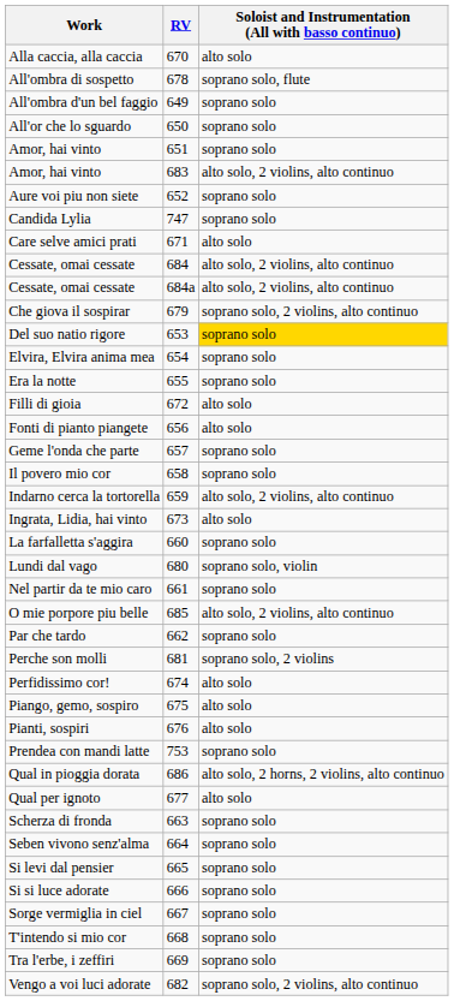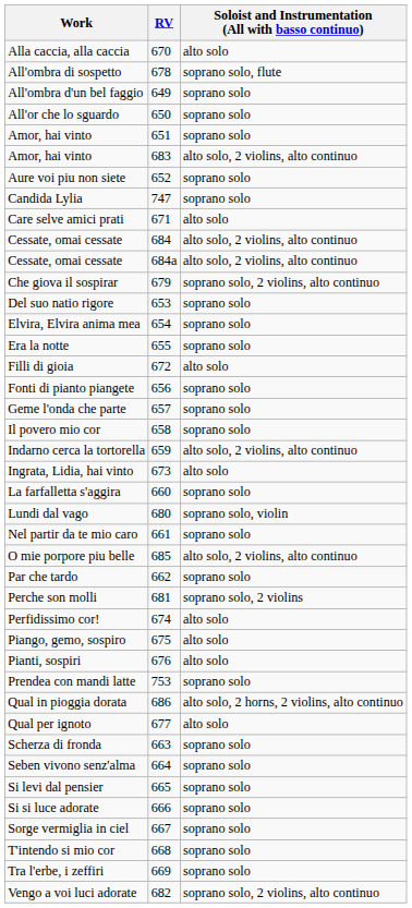 <table class="wikitable sortable">
 <tr>
 <th>Work</th>
 <th><a href='#'>RV</a></th>
 <th class="unsortable">Soloist and Instrumentation<br><span>(All with <a href='#'>basso continuo</a>)</span></th>
 </tr>
 <tr>
 <td>Alla caccia, alla caccia</td>
 <td>670</td>
 <td>alto solo</td>
 </tr>
 <tr>
 <td>All'ombra di sospetto</td>
 <td>678</td>
 <td>soprano solo, flute</td>
 </tr>
 <tr>
 <td>All'ombra d'un bel faggio</td>
 <td>649</td>
 <td>soprano solo</td>
 </tr>
 <tr>
 <td>All'or che lo sguardo</td>
 <td>650</td>
 <td>soprano solo</td>
 </tr>
 <tr>
 <td>Amor, hai vinto</td>
 <td>651</td>
 <td>soprano solo</td>
 </tr>
 <tr>
 <td>Amor, hai vinto</td>
 <td>683</td>
 <td>alto solo, 2 violins, alto continuo</td>
 </tr>
 <tr>
 <td>Aure voi piu non siete</td>
 <td>652</td>
 <td>soprano solo</td>
 </tr>
 <tr>
 <td>Candida Lylia</td>
 <td>747</td>
 <td>soprano solo</td>
 </tr>
 <tr>
 <td>Care selve amici prati</td>
 <td>671</td>
 <td>alto solo</td>
 </tr>
 <tr>
 <td>Cessate, omai cessate</td>
 <td>684</td>
 <td>alto solo, 2 violins, alto continuo</td>
 </tr>
 <tr>
 <td>Cessate, omai cessate</td>
 <td>684a</td>
 <td>alto solo, 2 violins, alto continuo</td>
 </tr>
 <tr>
 <td>Che giova il sospirar</td>
 <td>679</td>
 <td>soprano solo, 2 violins, alto continuo</td>
 </tr>
 <tr>
 <td>Del suo natio rigore</td>
 <td>653</td>
-<td style="background: gold;">soprano solo</td>
+<td>soprano solo</td>
 </tr>
 <tr>
 <td>Elvira, Elvira anima mea</td>
 <td>654</td>
 <td>soprano solo</td>
 </tr>
 <tr>
 <td>Era la notte</td>
 <td>655</td>
 <td>soprano solo</td>
 </tr>
 <tr>
 <td>Filli di gioia</td>
 <td>672</td>
 <td>alto solo</td>
 </tr>
 <tr>
 <td>Fonti di pianto piangete</td>
 <td>656</td>
-<td>alto solo</td>
+<td>soprano solo</td>
 </tr>
 <tr>
 <td>Geme l'onda che parte</td>
 <td>657</td>
 <td>soprano solo</td>
 </tr>
 <tr>
 <td>Il povero mio cor</td>
 <td>658</td>
 <td>soprano solo</td>
 </tr>
 <tr>
 <td>Indarno cerca la tortorella</td>
 <td>659</td>
 <td>alto solo, 2 violins, alto continuo</td>
 </tr>
 <tr>
 <td>Ingrata, Lidia, hai vinto</td>
 <td>673</td>
 <td>alto solo</td>
 </tr>
 <tr>
 <td>La farfalletta s'aggira</td>
 <td>660</td>
 <td>soprano solo</td>
 </tr>
 <tr>
 <td>Lundi dal vago</td>
 <td>680</td>
 <td>soprano solo, violin</td>
 </tr>
 <tr>
 <td>Nel partir da te mio caro</td>
 <td>661</td>
 <td>soprano solo</td>
 </tr>
 <tr>
 <td>O mie porpore piu belle</td>
 <td>685</td>
 <td>alto solo, 2 violins, alto continuo</td>
 </tr>
 <tr>
 <td>Par che tardo</td>
 <td>662</td>
 <td>soprano solo</td>
 </tr>
 <tr>
 <td>Perche son molli</td>
 <td>681</td>
 <td>soprano solo, 2 violins</td>
 </tr>
 <tr>
 <td>Perfidissimo cor!</td>
 <td>674</td>
 <td>alto solo</td>
 </tr>
 <tr>
 <td>Piango, gemo, sospiro</td>
 <td>675</td>
 <td>alto solo</td>
 </tr>
 <tr>
 <td>Pianti, sospiri</td>
 <td>676</td>
 <td>alto solo</td>
 </tr>
 <tr>
 <td>Prendea con mandi latte</td>
 <td>753</td>
 <td>soprano solo</td>
 </tr>
 <tr>
 <td>Qual in pioggia dorata</td>
 <td>686</td>
 <td>alto solo, 2 horns, 2 violins, alto continuo</td>
 </tr>
 <tr>
 <td>Qual per ignoto</td>
 <td>677</td>
 <td>alto solo</td>
 </tr>
 <tr>
 <td>Scherza di fronda</td>
 <td>663</td>
 <td>soprano solo</td>
 </tr>
 <tr>
 <td>Seben vivono senz'alma</td>
 <td>664</td>
 <td>soprano solo</td>
 </tr>
 <tr>
 <td>Si levi dal pensier</td>
 <td>665</td>
 <td>soprano solo</td>
 </tr>
 <tr>
 <td>Si si luce adorate</td>
 <td>666</td>
 <td>soprano solo</td>
 </tr>
 <tr>
 <td>Sorge vermiglia in ciel</td>
 <td>667</td>
 <td>soprano solo</td>
 </tr>
 <tr>
 <td>T'intendo si mio cor</td>
 <td>668</td>
 <td>soprano solo</td>
 </tr>
 <tr>
 <td>Tra l'erbe, i zeffiri</td>
 <td>669</td>
 <td>soprano solo</td>
 </tr>
 <tr>
 <td>Vengo a voi luci adorate</td>
 <td>682</td>
 <td>soprano solo, 2 violins, alto continuo</td>
 </tr>
 </table>
